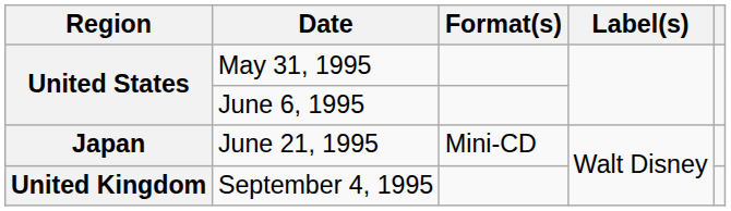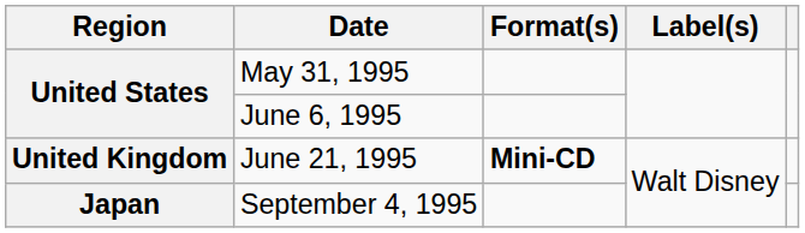 <table class="wikitable plainrowheaders">
 <tr>
 <th scope="col">Region</th>
 <th scope="col">Date</th>
 <th scope="col">Format(s)</th>
 <th scope="col">Label(s)</th>
 <th scope="col"></th>
 </tr>
 <tr>
 <th scope="row" rowspan="2">United States</th>
 <td>May 31, 1995</td>
 <td></td>
 <td rowspan="2"></td>
 <td rowspan="2"></td>
 </tr>
 <tr>
 <td>June 6, 1995</td>
 <td></td>
 </tr>
 <tr>
-<th scope="row">Japan</th>
+<th scope="row">United Kingdom</th>
 <td>June 21, 1995</td>
-<td>Mini-CD</td>
+<td><strong>Mini-CD</strong></td>
 <td rowspan="2">Walt Disney</td>
 <td></td>
 </tr>
 <tr>
-<th scope="row">United Kingdom</th>
+<th scope="row">Japan</th>
 <td>September 4, 1995</td>
 <td></td>
 <td></td>
 </tr>
 </table>
